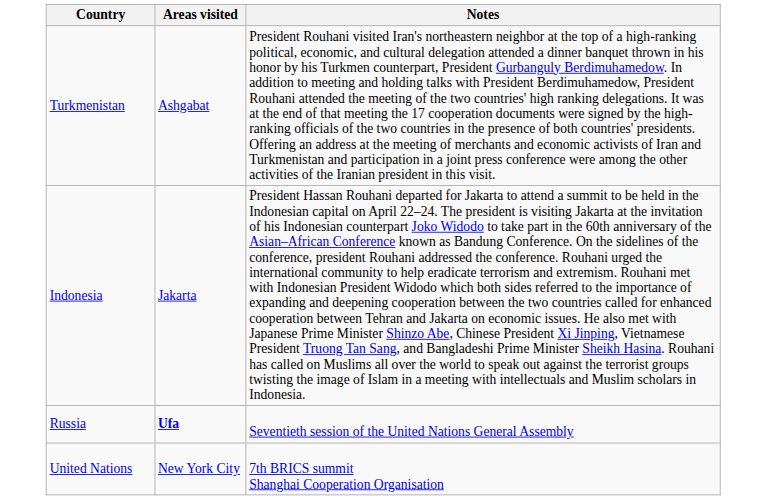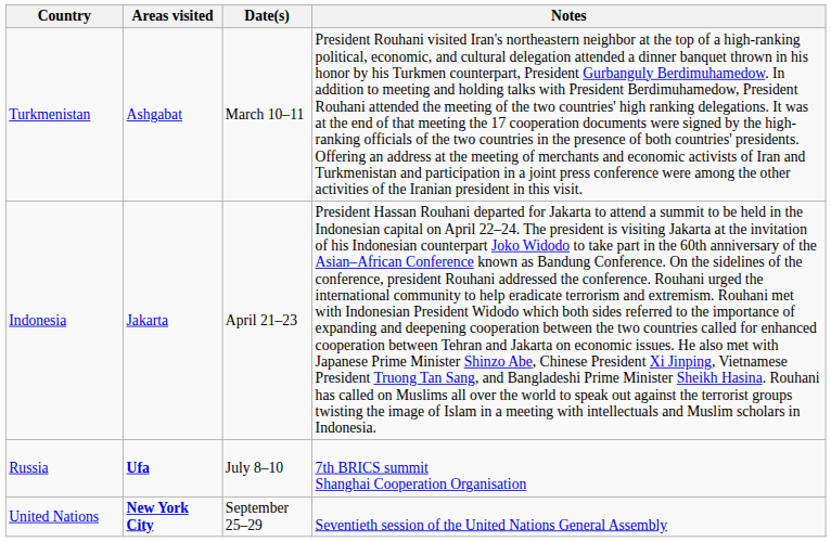 <table class="wikitable" style="margin: 1em auto 1em auto">
 <tr>
 <th width=120>Country</th>
 <th width=100>Areas visited</th>
+<th width=90>Date(s)</th>
 <th width=550>Notes</th>
 </tr>
 <tr>
 <td> <a href='#'>Turkmenistan</a></td>
 <td><a href='#'>Ashgabat</a></td>
+<td>March 10–11</td>
 <td>President Rouhani visited Iran's northeastern neighbor at the top of a high-ranking political, economic, and cultural delegation attended a dinner banquet thrown in his honor by his Turkmen counterpart, President <a href='#'>Gurbanguly Berdimuhamedow</a>. In addition to meeting and holding talks with President Berdimuhamedow, President Rouhani attended the meeting of the two countries' high ranking delegations. It was at the end of that meeting the 17 cooperation documents were signed by the high-ranking officials of the two countries in the presence of both countries' presidents. Offering an address at the meeting of merchants and economic activists of Iran and Turkmenistan and participation in a joint press conference were among the other activities of the Iranian president in this visit.</td>
 </tr>
 <tr>
 <td> <a href='#'>Indonesia</a></td>
 <td><a href='#'>Jakarta</a></td>
+<td>April 21–23</td>
 <td>  President Hassan Rouhani departed for Jakarta to attend a summit to be held in the Indonesian capital on April 22–24. The president is visiting Jakarta at the invitation of his Indonesian counterpart <a href='#'>Joko Widodo</a> to take part in the 60th anniversary of the <a href='#'>Asian–African Conference</a> known as Bandung Conference. On the sidelines of the conference, president Rouhani addressed the conference. Rouhani urged the international community to help eradicate terrorism and extremism. Rouhani met with Indonesian President Widodo which both sides referred to the importance of expanding and deepening cooperation between the two countries called for enhanced cooperation between Tehran and Jakarta on economic issues. He also met with Japanese Prime Minister <a href='#'>Shinzo Abe</a>, Chinese President <a href='#'>Xi Jinping</a>, Vietnamese President <a href='#'>Truong Tan Sang</a>, and Bangladeshi Prime Minister <a href='#'>Sheikh Hasina</a>. Rouhani has called on Muslims all over the world to speak out against the terrorist groups twisting the image of Islam in a meeting with intellectuals and Muslim scholars in Indonesia.</td>
 </tr>
 <tr>
 <td> <a href='#'>Russia</a></td>
 <td><strong><a href='#'>Ufa</a></strong></td>
-<td><br><a href='#'>Seventieth session of the United Nations General Assembly</a></td>
+<td>July 8–10</td>
+<td><br><a href='#'>7th BRICS summit</a><br><a href='#'>Shanghai Cooperation Organisation</a></td>
 </tr>
 <tr>
 <td> <a href='#'>United Nations</a></td>
-<td><a href='#'>New York City</a></td>
-<td><br><a href='#'>7th BRICS summit</a><br><a href='#'>Shanghai Cooperation Organisation</a></td>
+<td><strong><a href='#'>New York City</a></strong></td>
+<td>September 25–29</td>
+<td><br><a href='#'>Seventieth session of the United Nations General Assembly</a></td>
 </tr>
 </table>
